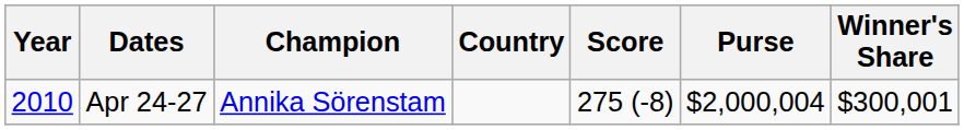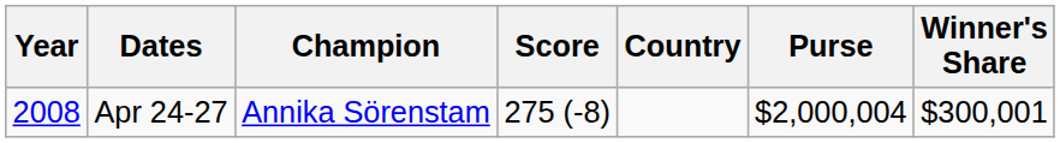 <table class="wikitable">
 <tr>
 <th>Year</th>
 <th>Dates</th>
 <th>Champion</th>
+<th>Score</th>
 <th>Country</th>
-<th>Score</th>
 <th>Purse</th>
 <th>Winner's<br>Share</th>
 </tr>
 <tr>
-<td><a href='#'>2010</a></td>
+<td><a href='#'>2008</a></td>
 <td>Apr 24-27</td>
 <td><a href='#'>Annika Sörenstam</a></td>
+<td>275 (-8)</td>
 <td></td>
-<td>275 (-8)</td>
 <td>$2,000,004</td>
 <td>$300,001</td>
 </tr>
 </table>
